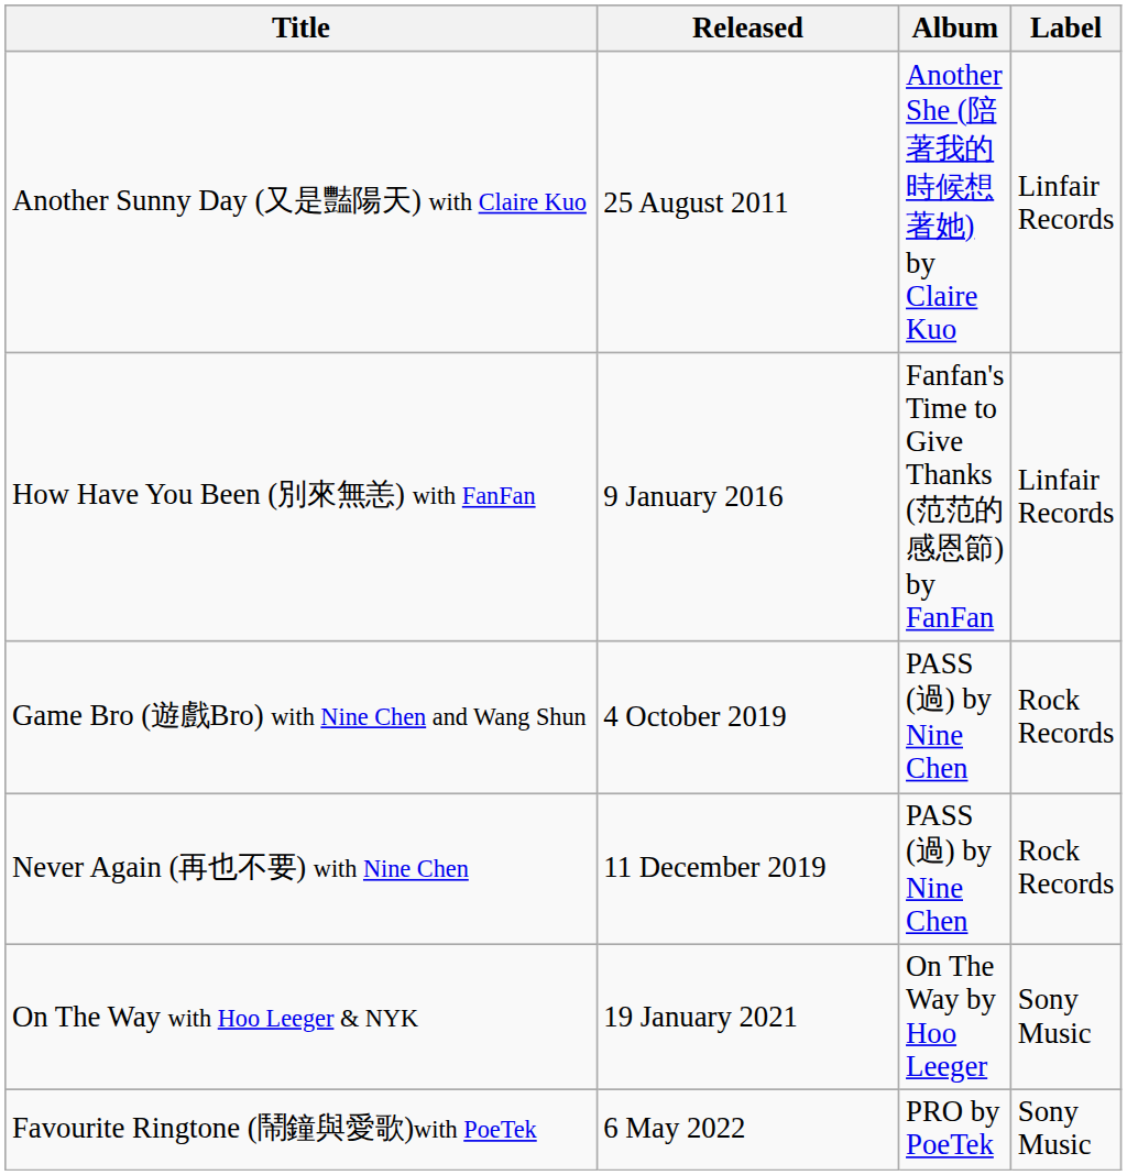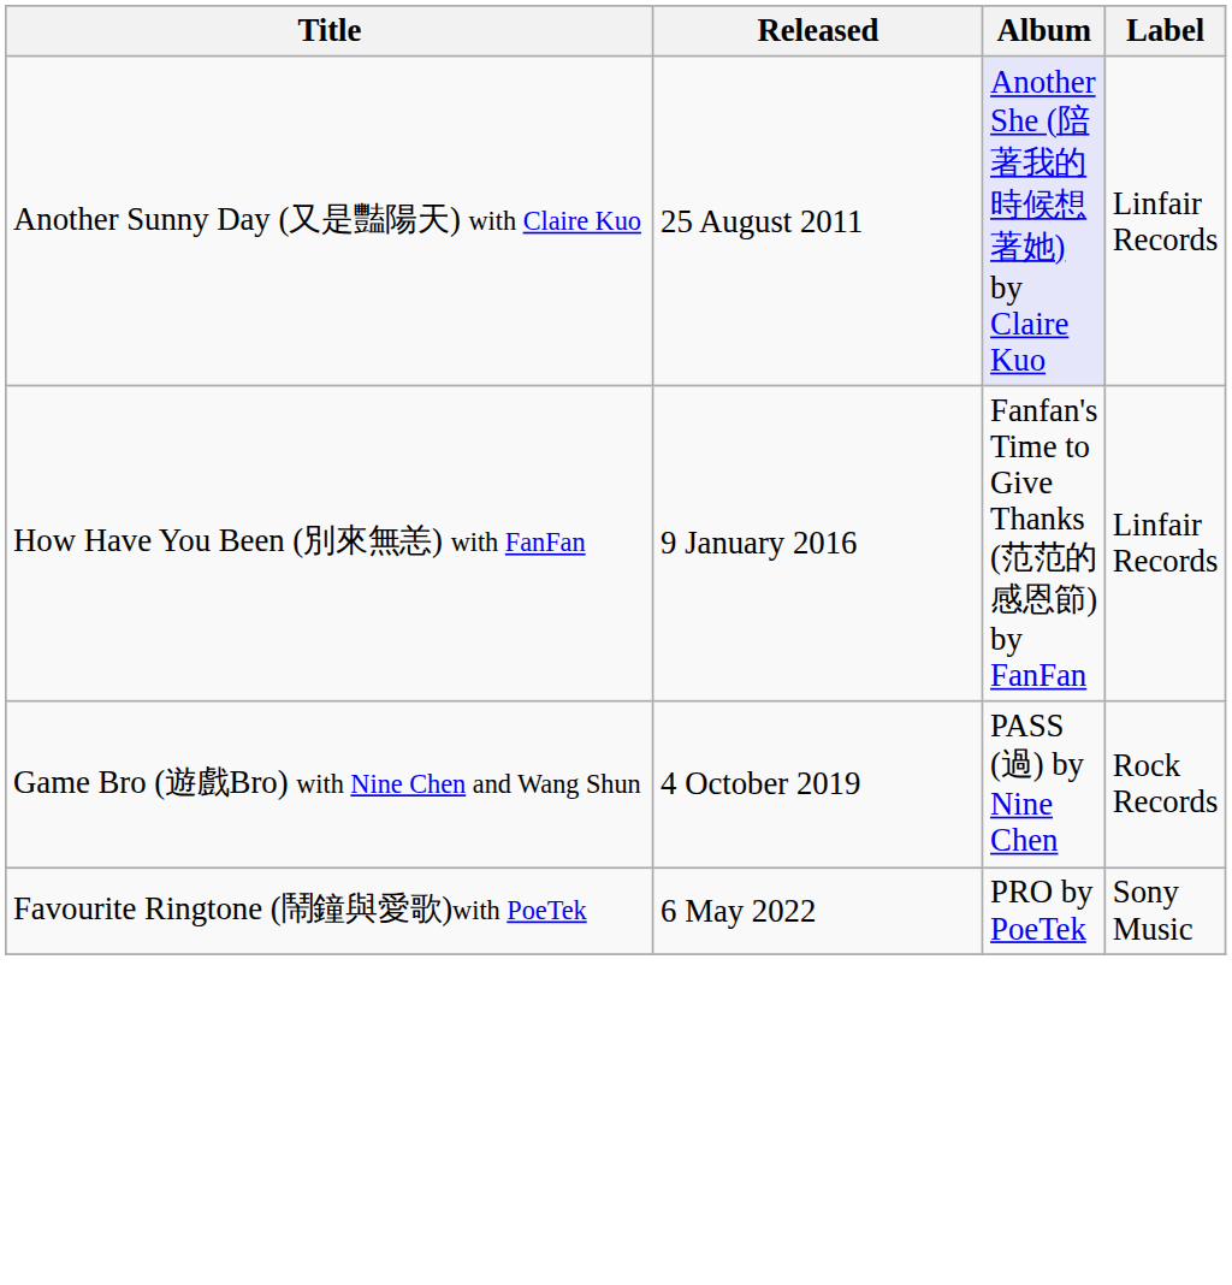 <table class="wikitable plainrowheaders">
 <tr>
 <th width="350px">Title</th>
 <th width="170px">Released</th>
 <th>Album</th>
 <th>Label</th>
 </tr>
 <tr>
 <td>Another Sunny Day (又是豔陽天) <small>with <a href='#'>Claire Kuo</a></small></td>
 <td>25 August 2011</td>
-<td><a href='#'>Another She (陪著我的時候想著她)</a> by <a href='#'>Claire Kuo</a></td>
+<td style="background: lavender;"><a href='#'>Another She (陪著我的時候想著她)</a> by <a href='#'>Claire Kuo</a></td>
 <td>Linfair Records</td>
 </tr>
 <tr>
 <td>How Have You Been (別來無恙) <small>with <a href='#'>FanFan</a></small></td>
 <td>9 January 2016</td>
 <td>Fanfan's Time to Give Thanks (范范的感恩節) by <a href='#'>FanFan</a></td>
 <td>Linfair Records</td>
 </tr>
 <tr>
 <td>Game Bro (遊戲Bro) <small>with <a href='#'>Nine Chen</a> and Wang Shun</small></td>
 <td>4 October 2019</td>
 <td>PASS (過) by <a href='#'>Nine Chen</a></td>
 <td>Rock Records</td>
 </tr>
 <tr>
-<td>Never Again (再也不要) <small>with <a href='#'>Nine Chen</a></small></td>
-<td>11 December 2019</td>
-<td>PASS (過) by <a href='#'>Nine Chen</a></td>
-<td>Rock Records</td>
-</tr>
-<tr>
-<td>On The Way <small>with <a href='#'>Hoo Leeger</a> & NYK</small></td>
-<td>19 January 2021</td>
-<td>On The Way by <a href='#'>Hoo Leeger</a></td>
-<td>Sony Music</td>
-</tr>
-<tr>
 <td>Favourite Ringtone (鬧鐘與愛歌)<small>with <a href='#'>PoeTek</a></small></td>
 <td>6 May 2022</td>
 <td>PRO by <a href='#'>PoeTek</a></td>
 <td>Sony Music</td>
 </tr>
 </table>
